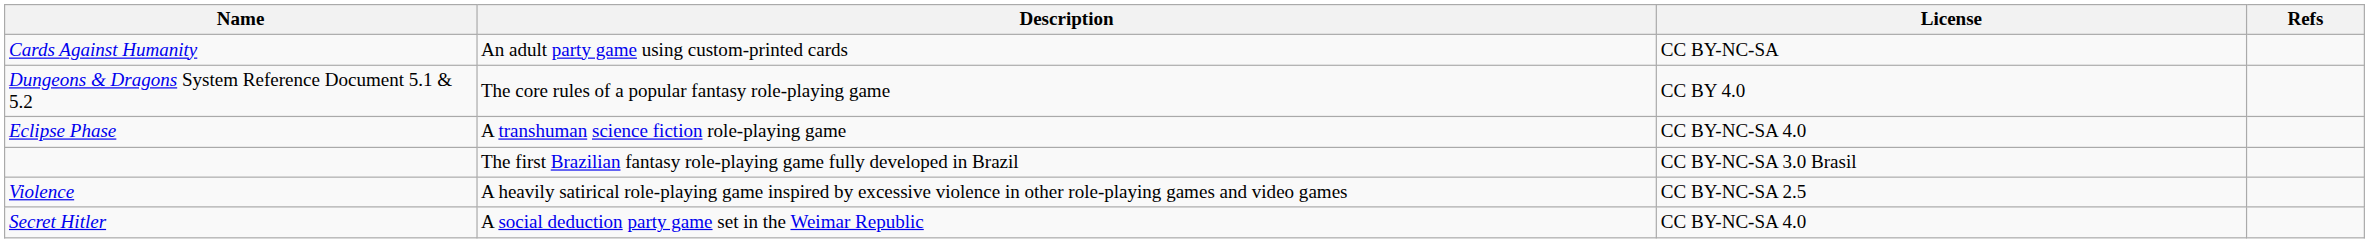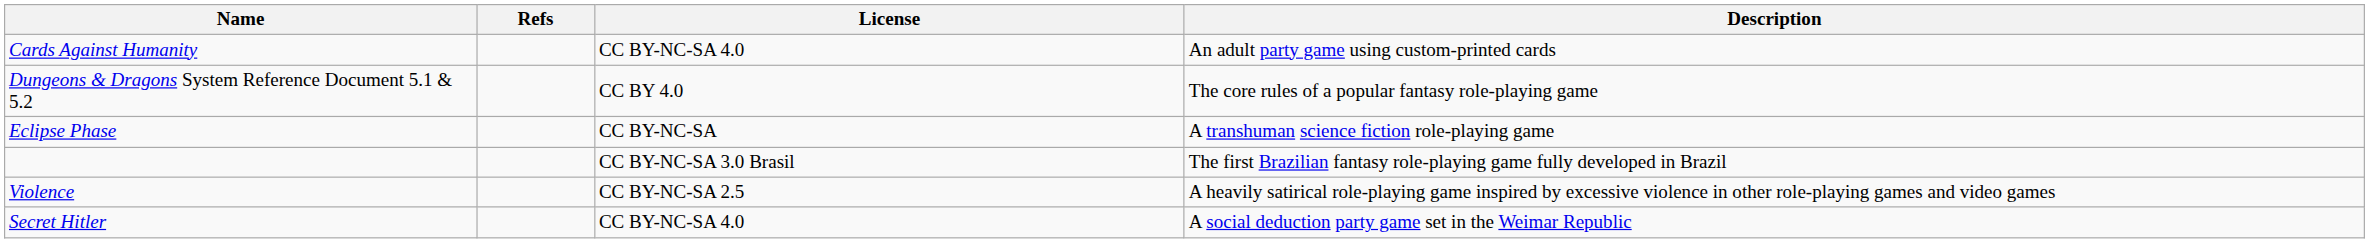 <table class="wikitable sortable" style="width:100%;">
 <tr>
 <th style="width:20%">Name</th>
+<th style="width:5%">Refs</th>
+<th style="width:25%">License</th>
 <th style="width:50%">Description</th>
-<th style="width:25%">License</th>
-<th style="width:5%">Refs</th>
 </tr>
 <tr>
 <td><em><a href='#'>Cards Against Humanity</a></em></td>
+<td></td>
+<td>CC BY-NC-SA 4.0</td>
 <td>An adult <a href='#'>party game</a> using custom-printed cards</td>
-<td>CC BY-NC-SA</td>
-<td></td>
 </tr>
 <tr>
 <td><em><a href='#'>Dungeons & Dragons</a></em> System Reference Document 5.1 & 5.2</td>
+<td></td>
+<td>CC BY 4.0</td>
 <td>The core rules of a popular fantasy role-playing game</td>
-<td>CC BY 4.0</td>
-<td></td>
 </tr>
 <tr>
 <td><em><a href='#'>Eclipse Phase</a></em></td>
+<td></td>
+<td>CC BY-NC-SA</td>
 <td>A <a href='#'>transhuman</a> <a href='#'>science fiction</a> role-playing game</td>
-<td>CC BY-NC-SA 4.0</td>
-<td></td>
 </tr>
 <tr>
 <td><em></em></td>
+<td></td>
+<td>CC BY-NC-SA 3.0 Brasil</td>
 <td>The first <a href='#'>Brazilian</a> fantasy role-playing game fully developed in Brazil</td>
-<td>CC BY-NC-SA 3.0 Brasil</td>
-<td></td>
 </tr>
 <tr>
 <td><em><a href='#'>Violence</a></em></td>
+<td></td>
+<td>CC BY-NC-SA 2.5</td>
 <td>A heavily satirical role-playing game inspired by excessive violence in other role-playing games and video games</td>
-<td>CC BY-NC-SA 2.5</td>
-<td></td>
 </tr>
 <tr>
 <td><em><a href='#'>Secret Hitler</a></em></td>
+<td></td>
+<td>CC BY-NC-SA 4.0</td>
 <td>A <a href='#'>social deduction</a> <a href='#'>party game</a> set in the <a href='#'>Weimar Republic</a></td>
-<td>CC BY-NC-SA 4.0</td>
-<td></td>
 </tr>
 </table>
